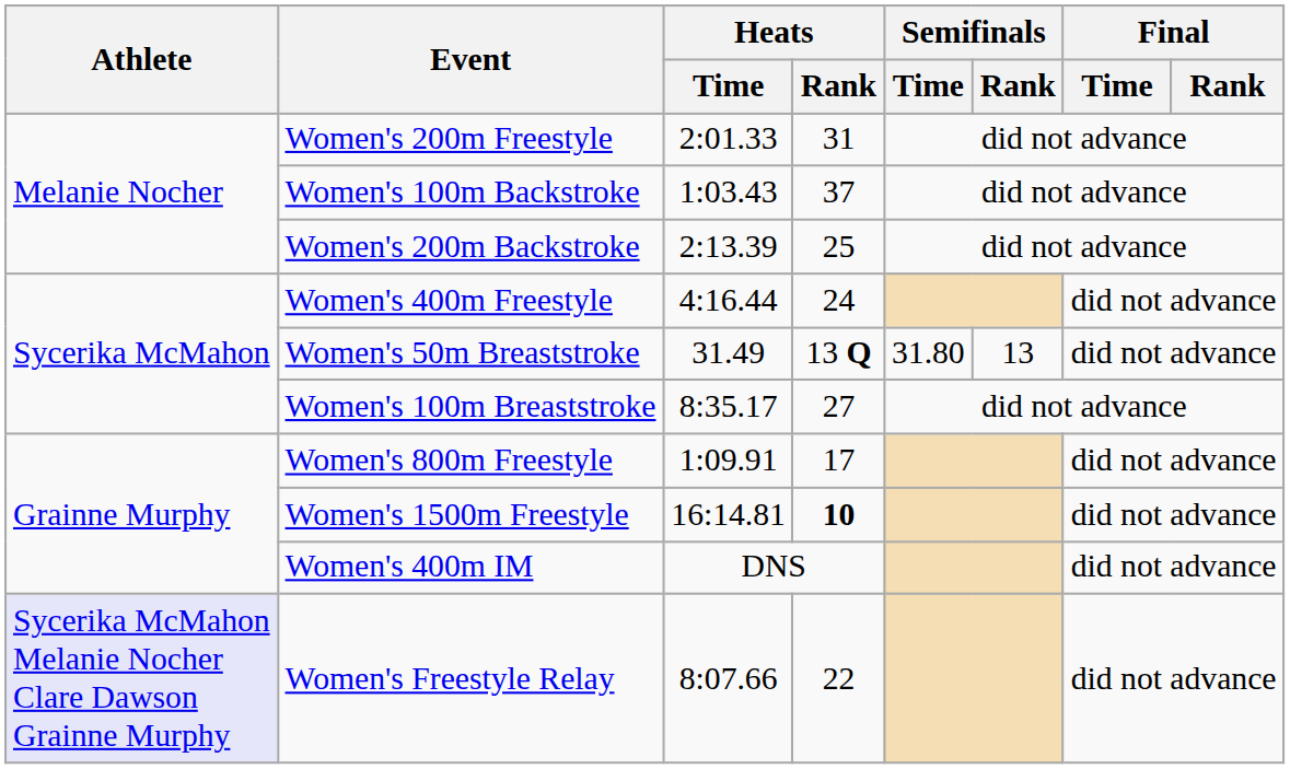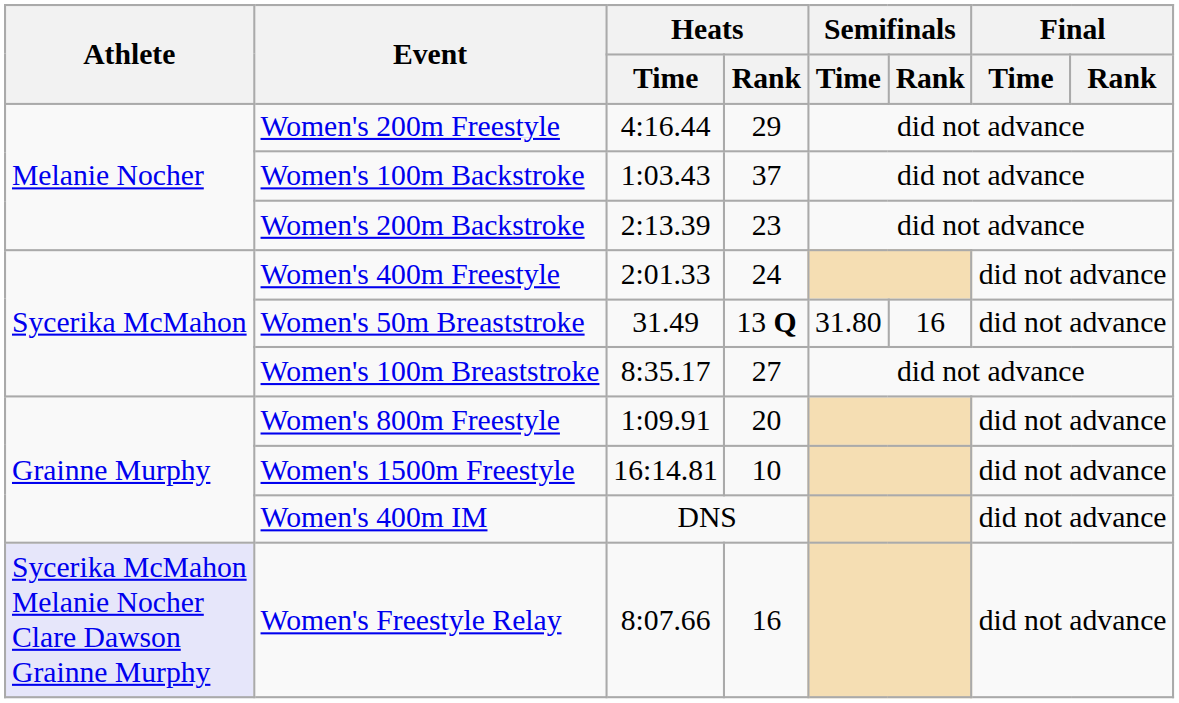 <table class=wikitable style="font-size:90%">
 <tr>
 <th rowspan="2">Athlete</th>
 <th rowspan="2">Event</th>
 <th colspan="2">Heats</th>
 <th colspan="2">Semifinals</th>
 <th colspan="2">Final</th>
 </tr>
 <tr>
 <th>Time</th>
 <th>Rank</th>
 <th>Time</th>
 <th>Rank</th>
 <th>Time</th>
 <th>Rank</th>
 </tr>
 <tr>
 <td rowspan="3"><a href='#'>Melanie Nocher</a></td>
 <td><a href='#'>Women's 200m Freestyle</a></td>
-<td align=center>2:01.33</td>
-<td align=center>31</td>
+<td align=center>4:16.44</td>
+<td align=center>29</td>
 <td align=center colspan=4>did not advance</td>
 </tr>
 <tr>
 <td><a href='#'>Women's 100m Backstroke</a></td>
 <td align=center>1:03.43</td>
 <td align=center>37</td>
 <td align=center colspan=4>did not advance</td>
 </tr>
 <tr>
 <td><a href='#'>Women's 200m Backstroke</a></td>
 <td align=center>2:13.39</td>
-<td align=center>25</td>
+<td align=center>23</td>
 <td align=center colspan=4>did not advance</td>
 </tr>
 <tr>
 <td rowspan="3"><a href='#'>Sycerika McMahon</a></td>
 <td><a href='#'>Women's 400m Freestyle</a></td>
-<td align=center>4:16.44</td>
+<td align=center>2:01.33</td>
 <td align=center>24</td>
 <td colspan= 2 bgcolor="wheat"></td>
 <td align=center colspan=2>did not advance</td>
 </tr>
 <tr>
 <td><a href='#'>Women's 50m Breaststroke</a></td>
 <td align=center>31.49</td>
 <td align=center>13 <strong>Q</strong></td>
 <td align=center>31.80</td>
-<td align=center>13</td>
+<td align=center>16</td>
 <td align=center colspan=2>did not advance</td>
 </tr>
 <tr>
 <td><a href='#'>Women's 100m Breaststroke</a></td>
 <td align=center>8:35.17</td>
 <td align=center>27</td>
 <td align=center colspan=4>did not advance</td>
 </tr>
 <tr>
 <td rowspan="3"><a href='#'>Grainne Murphy</a></td>
 <td><a href='#'>Women's 800m Freestyle</a></td>
 <td align=center>1:09.91</td>
-<td align=center>17</td>
+<td align=center>20</td>
 <td colspan= 2 bgcolor="wheat"></td>
 <td align=center colspan=2>did not advance</td>
 </tr>
 <tr>
 <td><a href='#'>Women's 1500m Freestyle</a></td>
 <td align=center>16:14.81</td>
-<td align=center><strong>10</strong></td>
+<td align=center>10</td>
 <td colspan= 2 bgcolor="wheat"></td>
 <td align=center colspan=2>did not advance</td>
 </tr>
 <tr>
 <td><a href='#'>Women's 400m IM</a></td>
 <td align=center colspan=2>DNS</td>
 <td colspan= 2 bgcolor="wheat"></td>
 <td align=center colspan=2>did not advance</td>
 </tr>
 <tr>
 <td rowspan="1" style="background: lavender;"><a href='#'>Sycerika McMahon</a><br><a href='#'>Melanie Nocher</a><br><a href='#'>Clare Dawson</a><br><a href='#'>Grainne Murphy</a></td>
 <td><a href='#'>Women's  Freestyle Relay</a></td>
 <td align=center>8:07.66</td>
-<td align=center>22</td>
+<td align=center>16</td>
 <td colspan= 2 bgcolor="wheat"></td>
 <td align=center colspan=2>did not advance</td>
 </tr>
 </table>
